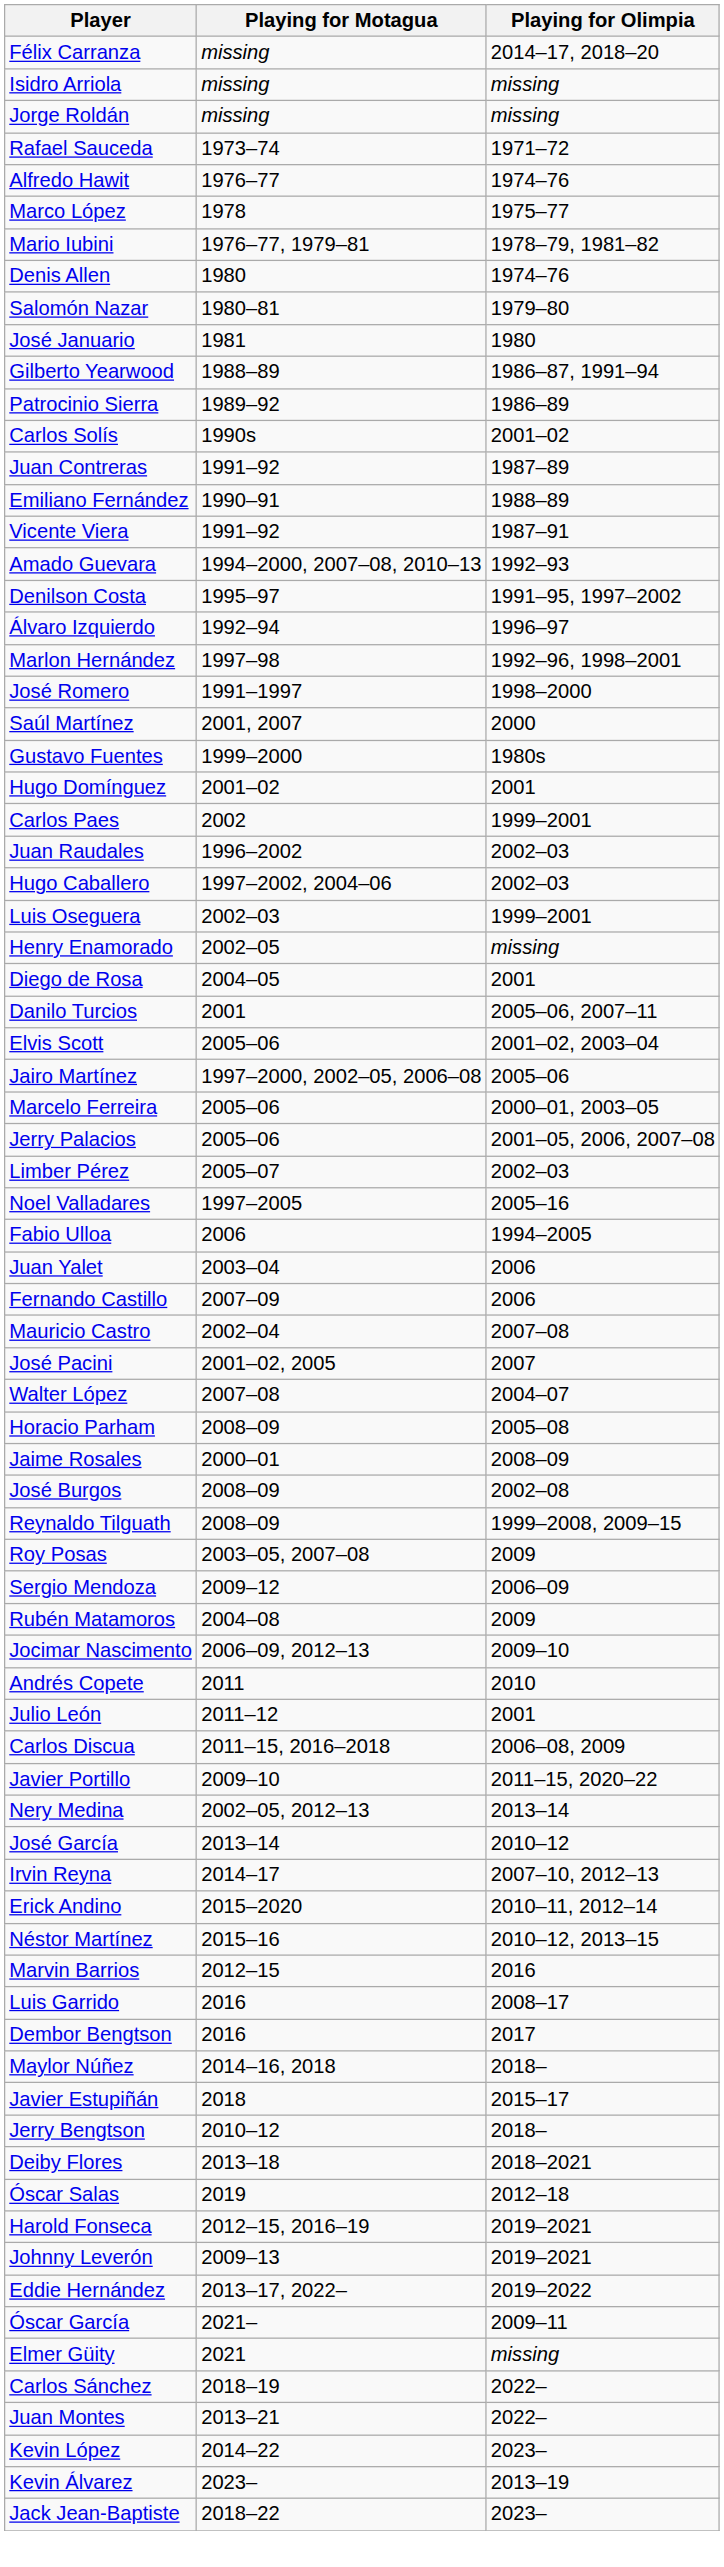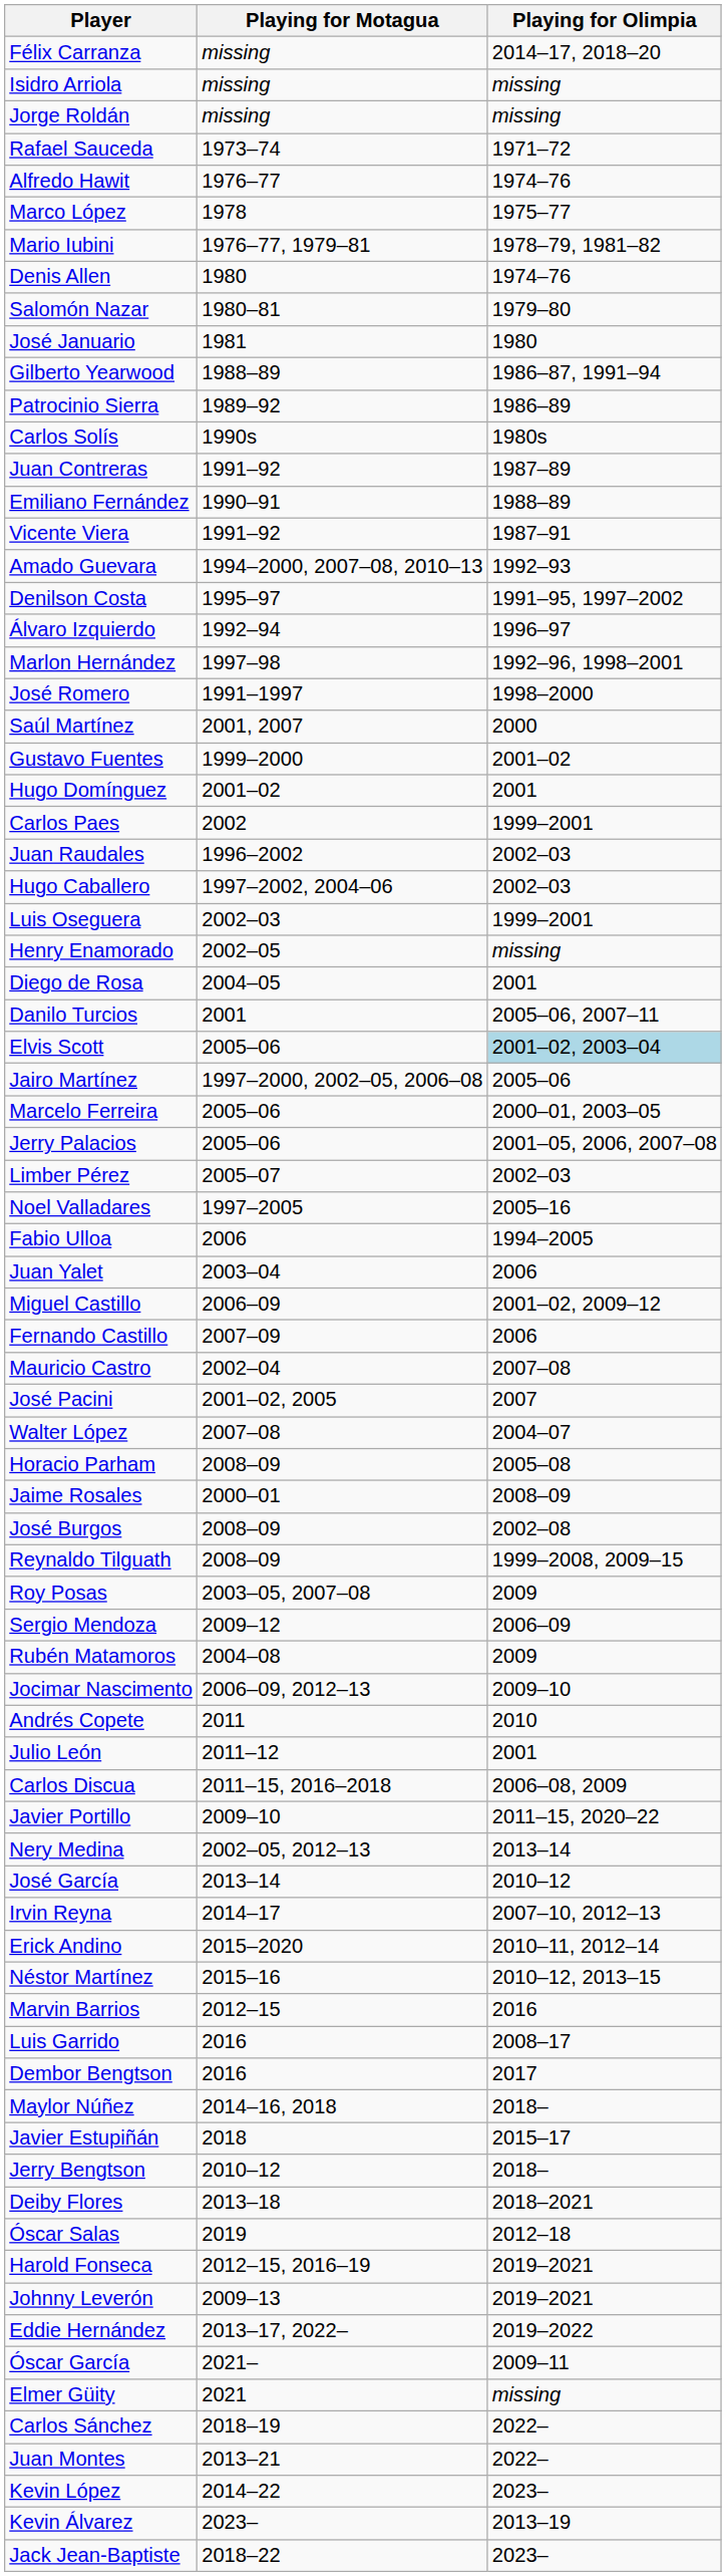 <table class="wikitable">
 <tr>
 <th>Player</th>
 <th>Playing for Motagua</th>
 <th>Playing for Olimpia</th>
 </tr>
 <tr>
 <td> <a href='#'>Félix Carranza</a></td>
 <td><em>missing</em></td>
 <td>2014–17, 2018–20</td>
 </tr>
 <tr>
 <td> <a href='#'>Isidro Arriola</a></td>
 <td><em>missing</em></td>
 <td><em>missing</em></td>
 </tr>
 <tr>
 <td> <a href='#'>Jorge Roldán</a></td>
 <td><em>missing</em></td>
 <td><em>missing</em></td>
 </tr>
 <tr>
 <td> <a href='#'>Rafael Sauceda</a></td>
 <td>1973–74</td>
 <td>1971–72</td>
 </tr>
 <tr>
 <td> <a href='#'>Alfredo Hawit</a></td>
 <td>1976–77</td>
 <td>1974–76</td>
 </tr>
 <tr>
 <td> <a href='#'>Marco López</a></td>
 <td>1978</td>
 <td>1975–77</td>
 </tr>
 <tr>
 <td> <a href='#'>Mario Iubini</a></td>
 <td>1976–77, 1979–81</td>
 <td>1978–79, 1981–82</td>
 </tr>
 <tr>
 <td> <a href='#'>Denis Allen</a></td>
 <td>1980</td>
 <td>1974–76</td>
 </tr>
 <tr>
 <td> <a href='#'>Salomón Nazar</a></td>
 <td>1980–81</td>
 <td>1979–80</td>
 </tr>
 <tr>
 <td> <a href='#'>José Januario</a></td>
 <td>1981</td>
 <td>1980</td>
 </tr>
 <tr>
 <td> <a href='#'>Gilberto Yearwood</a></td>
 <td>1988–89</td>
 <td>1986–87, 1991–94</td>
 </tr>
 <tr>
 <td> <a href='#'>Patrocinio Sierra</a></td>
 <td>1989–92</td>
 <td>1986–89</td>
 </tr>
 <tr>
 <td> <a href='#'>Carlos Solís</a></td>
 <td>1990s</td>
-<td>2001–02</td>
+<td>1980s</td>
 </tr>
 <tr>
 <td> <a href='#'>Juan Contreras</a></td>
 <td>1991–92</td>
 <td>1987–89</td>
 </tr>
 <tr>
 <td> <a href='#'>Emiliano Fernández</a></td>
 <td>1990–91</td>
 <td>1988–89</td>
 </tr>
 <tr>
 <td> <a href='#'>Vicente Viera</a></td>
 <td>1991–92</td>
 <td>1987–91</td>
 </tr>
 <tr>
 <td> <a href='#'>Amado Guevara</a></td>
 <td>1994–2000, 2007–08, 2010–13</td>
 <td>1992–93</td>
 </tr>
 <tr>
 <td> <a href='#'>Denilson Costa</a></td>
 <td>1995–97</td>
 <td>1991–95, 1997–2002</td>
 </tr>
 <tr>
 <td> <a href='#'>Álvaro Izquierdo</a></td>
 <td>1992–94</td>
 <td>1996–97</td>
 </tr>
 <tr>
 <td> <a href='#'>Marlon Hernández</a></td>
 <td>1997–98</td>
 <td>1992–96, 1998–2001</td>
 </tr>
 <tr>
 <td> <a href='#'>José Romero</a></td>
 <td>1991–1997</td>
 <td>1998–2000</td>
 </tr>
 <tr>
 <td> <a href='#'>Saúl Martínez</a></td>
 <td>2001, 2007</td>
 <td>2000</td>
 </tr>
 <tr>
 <td> <a href='#'>Gustavo Fuentes</a></td>
 <td>1999–2000</td>
-<td>1980s</td>
+<td>2001–02</td>
 </tr>
 <tr>
 <td> <a href='#'>Hugo Domínguez</a></td>
 <td>2001–02</td>
 <td>2001</td>
 </tr>
 <tr>
 <td> <a href='#'>Carlos Paes</a></td>
 <td>2002</td>
 <td>1999–2001</td>
 </tr>
 <tr>
 <td> <a href='#'>Juan Raudales</a></td>
 <td>1996–2002</td>
 <td>2002–03</td>
 </tr>
 <tr>
 <td> <a href='#'>Hugo Caballero</a></td>
 <td>1997–2002, 2004–06</td>
 <td>2002–03</td>
 </tr>
 <tr>
 <td> <a href='#'>Luis Oseguera</a></td>
 <td>2002–03</td>
 <td>1999–2001</td>
 </tr>
 <tr>
 <td> <a href='#'>Henry Enamorado</a></td>
 <td>2002–05</td>
 <td><em>missing</em></td>
 </tr>
 <tr>
 <td> <a href='#'>Diego de Rosa</a></td>
 <td>2004–05</td>
 <td>2001</td>
 </tr>
 <tr>
 <td> <a href='#'>Danilo Turcios</a></td>
 <td>2001</td>
 <td>2005–06, 2007–11</td>
 </tr>
 <tr>
 <td> <a href='#'>Elvis Scott</a></td>
 <td>2005–06</td>
-<td>2001–02, 2003–04</td>
+<td style="background: lightblue;">2001–02, 2003–04</td>
 </tr>
 <tr>
 <td> <a href='#'>Jairo Martínez</a></td>
 <td>1997–2000, 2002–05, 2006–08</td>
 <td>2005–06</td>
 </tr>
 <tr>
 <td> <a href='#'>Marcelo Ferreira</a></td>
 <td>2005–06</td>
 <td>2000–01, 2003–05</td>
 </tr>
 <tr>
 <td> <a href='#'>Jerry Palacios</a></td>
 <td>2005–06</td>
 <td>2001–05, 2006, 2007–08</td>
 </tr>
 <tr>
 <td> <a href='#'>Limber Pérez</a></td>
 <td>2005–07</td>
 <td>2002–03</td>
 </tr>
 <tr>
 <td> <a href='#'>Noel Valladares</a></td>
 <td>1997–2005</td>
 <td>2005–16</td>
 </tr>
 <tr>
 <td> <a href='#'>Fabio Ulloa</a></td>
 <td>2006</td>
 <td>1994–2005</td>
 </tr>
 <tr>
 <td> <a href='#'>Juan Yalet</a></td>
 <td>2003–04</td>
 <td>2006</td>
+</tr>
+<tr>
+<td> <a href='#'>Miguel Castillo</a></td>
+<td>2006–09</td>
+<td>2001–02, 2009–12</td>
 </tr>
 <tr>
 <td> <a href='#'>Fernando Castillo</a></td>
 <td>2007–09</td>
 <td>2006</td>
 </tr>
 <tr>
 <td> <a href='#'>Mauricio Castro</a></td>
 <td>2002–04</td>
 <td>2007–08</td>
 </tr>
 <tr>
 <td> <a href='#'>José Pacini</a></td>
 <td>2001–02, 2005</td>
 <td>2007</td>
 </tr>
 <tr>
 <td> <a href='#'>Walter López</a></td>
 <td>2007–08</td>
 <td>2004–07</td>
 </tr>
 <tr>
 <td> <a href='#'>Horacio Parham</a></td>
 <td>2008–09</td>
 <td>2005–08</td>
 </tr>
 <tr>
 <td> <a href='#'>Jaime Rosales</a></td>
 <td>2000–01</td>
 <td>2008–09</td>
 </tr>
 <tr>
 <td> <a href='#'>José Burgos</a></td>
 <td>2008–09</td>
 <td>2002–08</td>
 </tr>
 <tr>
 <td> <a href='#'>Reynaldo Tilguath</a></td>
 <td>2008–09</td>
 <td>1999–2008, 2009–15</td>
 </tr>
 <tr>
 <td> <a href='#'>Roy Posas</a></td>
 <td>2003–05, 2007–08</td>
 <td>2009</td>
 </tr>
 <tr>
 <td> <a href='#'>Sergio Mendoza</a></td>
 <td>2009–12</td>
 <td>2006–09</td>
 </tr>
 <tr>
 <td> <a href='#'>Rubén Matamoros</a></td>
 <td>2004–08</td>
 <td>2009</td>
 </tr>
 <tr>
 <td> <a href='#'>Jocimar Nascimento</a></td>
 <td>2006–09, 2012–13</td>
 <td>2009–10</td>
 </tr>
 <tr>
 <td> <a href='#'>Andrés Copete</a></td>
 <td>2011</td>
 <td>2010</td>
 </tr>
 <tr>
 <td> <a href='#'>Julio León</a></td>
 <td>2011–12</td>
 <td>2001</td>
 </tr>
 <tr>
 <td> <a href='#'>Carlos Discua</a></td>
 <td>2011–15, 2016–2018</td>
 <td>2006–08, 2009</td>
 </tr>
 <tr>
 <td> <a href='#'>Javier Portillo</a></td>
 <td>2009–10</td>
 <td>2011–15, 2020–22</td>
 </tr>
 <tr>
 <td> <a href='#'>Nery Medina</a></td>
 <td>2002–05, 2012–13</td>
 <td>2013–14</td>
 </tr>
 <tr>
 <td> <a href='#'>José García</a></td>
 <td>2013–14</td>
 <td>2010–12</td>
 </tr>
 <tr>
 <td> <a href='#'>Irvin Reyna</a></td>
 <td>2014–17</td>
 <td>2007–10, 2012–13</td>
 </tr>
 <tr>
 <td> <a href='#'>Erick Andino</a></td>
 <td>2015–2020</td>
 <td>2010–11, 2012–14</td>
 </tr>
 <tr>
 <td> <a href='#'>Néstor Martínez</a></td>
 <td>2015–16</td>
 <td>2010–12, 2013–15</td>
 </tr>
 <tr>
 <td> <a href='#'>Marvin Barrios</a></td>
 <td>2012–15</td>
 <td>2016</td>
 </tr>
 <tr>
 <td> <a href='#'>Luis Garrido</a></td>
 <td>2016</td>
 <td>2008–17</td>
 </tr>
 <tr>
 <td> <a href='#'>Dembor Bengtson</a></td>
 <td>2016</td>
 <td>2017</td>
 </tr>
 <tr>
 <td> <a href='#'>Maylor Núñez</a></td>
 <td>2014–16, 2018</td>
 <td>2018–</td>
 </tr>
 <tr>
 <td> <a href='#'>Javier Estupiñán</a></td>
 <td>2018</td>
 <td>2015–17</td>
 </tr>
 <tr>
 <td> <a href='#'>Jerry Bengtson</a></td>
 <td>2010–12</td>
 <td>2018–</td>
 </tr>
 <tr>
 <td> <a href='#'>Deiby Flores</a></td>
 <td>2013–18</td>
 <td>2018–2021</td>
 </tr>
 <tr>
 <td> <a href='#'>Óscar Salas</a></td>
 <td>2019</td>
 <td>2012–18</td>
 </tr>
 <tr>
 <td> <a href='#'>Harold Fonseca</a></td>
 <td>2012–15, 2016–19</td>
 <td>2019–2021</td>
 </tr>
 <tr>
 <td> <a href='#'>Johnny Leverón</a></td>
 <td>2009–13</td>
 <td>2019–2021</td>
 </tr>
 <tr>
 <td> <a href='#'>Eddie Hernández</a></td>
 <td>2013–17, 2022–</td>
 <td>2019–2022</td>
 </tr>
 <tr>
 <td> <a href='#'>Óscar García</a></td>
 <td>2021–</td>
 <td>2009–11</td>
 </tr>
 <tr>
 <td> <a href='#'>Elmer Güity</a></td>
 <td>2021</td>
 <td><em>missing</em></td>
 </tr>
 <tr>
 <td> <a href='#'>Carlos Sánchez</a></td>
 <td>2018–19</td>
 <td>2022–</td>
 </tr>
 <tr>
 <td> <a href='#'>Juan Montes</a></td>
 <td>2013–21</td>
 <td>2022–</td>
 </tr>
 <tr>
 <td> <a href='#'>Kevin López</a></td>
 <td>2014–22</td>
 <td>2023–</td>
 </tr>
 <tr>
 <td> <a href='#'>Kevin Álvarez</a></td>
 <td>2023–</td>
 <td>2013–19</td>
 </tr>
 <tr>
 <td> <a href='#'>Jack Jean-Baptiste</a></td>
 <td>2018–22</td>
 <td>2023–</td>
 </tr>
 </table>
